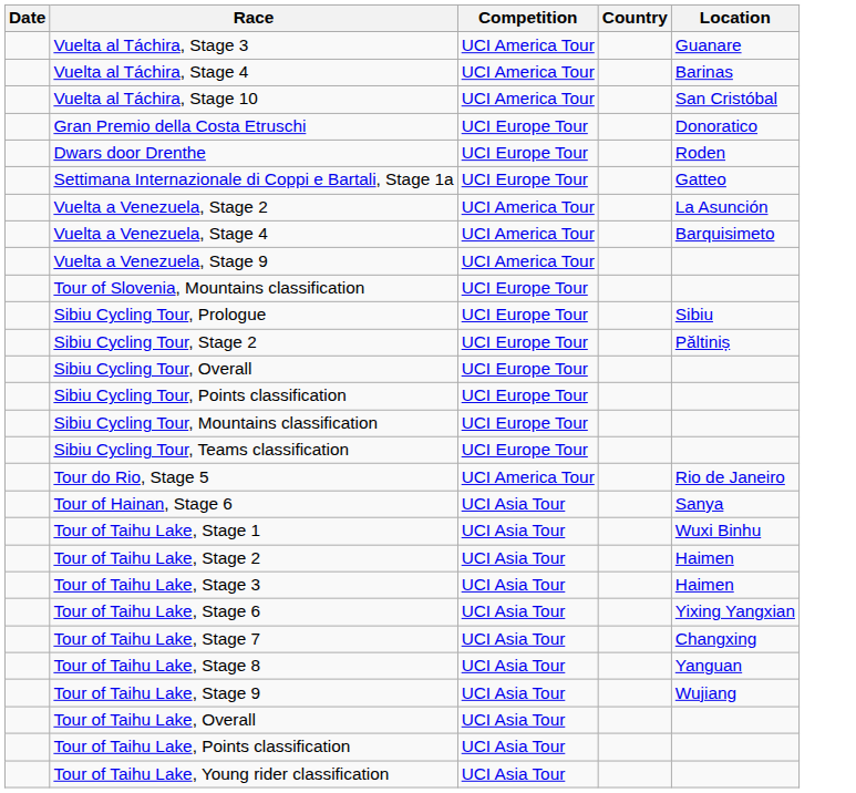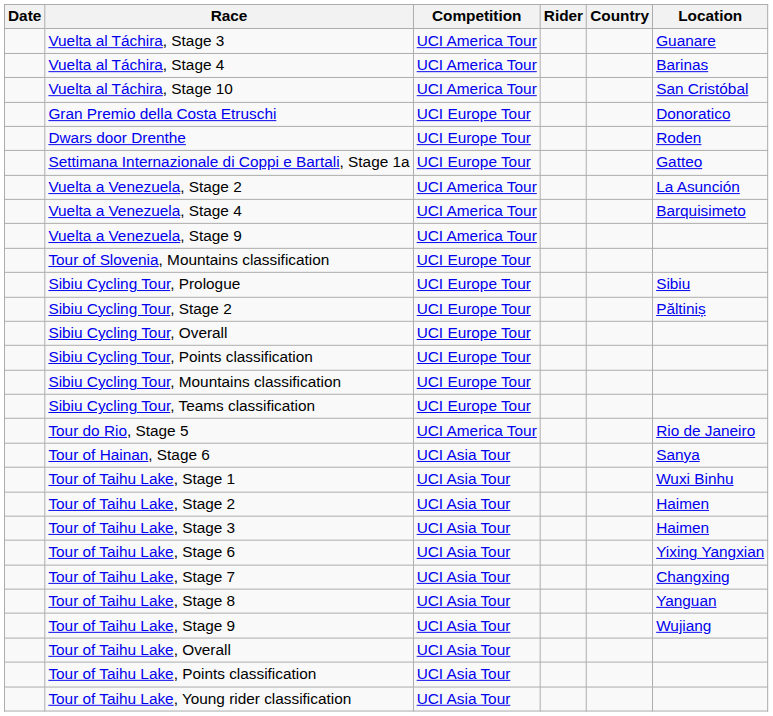 <table class="wikitable sortable">
 <tr>
 <th>Date</th>
 <th>Race</th>
 <th>Competition</th>
+<th>Rider</th>
 <th>Country</th>
 <th>Location</th>
 </tr>
 <tr>
 <td></td>
 <td><a href='#'>Vuelta al Táchira</a>, Stage 3</td>
 <td><a href='#'>UCI America Tour</a></td>
 <td></td>
+<td></td>
 <td><a href='#'>Guanare</a></td>
 </tr>
 <tr>
 <td></td>
 <td><a href='#'>Vuelta al Táchira</a>, Stage 4</td>
 <td><a href='#'>UCI America Tour</a></td>
+<td></td>
 <td></td>
 <td><a href='#'>Barinas</a></td>
 </tr>
 <tr>
 <td></td>
 <td><a href='#'>Vuelta al Táchira</a>, Stage 10</td>
 <td><a href='#'>UCI America Tour</a></td>
 <td></td>
+<td></td>
 <td><a href='#'>San Cristóbal</a></td>
 </tr>
 <tr>
 <td></td>
 <td><a href='#'>Gran Premio della Costa Etruschi</a></td>
 <td><a href='#'>UCI Europe Tour</a></td>
+<td></td>
 <td></td>
 <td><a href='#'>Donoratico</a></td>
 </tr>
 <tr>
 <td></td>
 <td><a href='#'>Dwars door Drenthe</a></td>
 <td><a href='#'>UCI Europe Tour</a></td>
 <td></td>
+<td></td>
 <td><a href='#'>Roden</a></td>
 </tr>
 <tr>
 <td></td>
 <td><a href='#'>Settimana Internazionale di Coppi e Bartali</a>, Stage 1a</td>
 <td><a href='#'>UCI Europe Tour</a></td>
+<td></td>
 <td></td>
 <td><a href='#'>Gatteo</a></td>
 </tr>
 <tr>
 <td></td>
 <td><a href='#'>Vuelta a Venezuela</a>, Stage 2</td>
 <td><a href='#'>UCI America Tour</a></td>
 <td></td>
+<td></td>
 <td><a href='#'>La Asunción</a></td>
 </tr>
 <tr>
 <td></td>
 <td><a href='#'>Vuelta a Venezuela</a>, Stage 4</td>
 <td><a href='#'>UCI America Tour</a></td>
+<td></td>
 <td></td>
 <td><a href='#'>Barquisimeto</a></td>
 </tr>
 <tr>
 <td></td>
 <td><a href='#'>Vuelta a Venezuela</a>, Stage 9</td>
 <td><a href='#'>UCI America Tour</a></td>
 <td></td>
 <td></td>
+<td></td>
 </tr>
 <tr>
 <td></td>
 <td><a href='#'>Tour of Slovenia</a>, Mountains classification</td>
 <td><a href='#'>UCI Europe Tour</a></td>
+<td></td>
 <td></td>
 <td></td>
 </tr>
 <tr>
 <td></td>
 <td><a href='#'>Sibiu Cycling Tour</a>, Prologue</td>
 <td><a href='#'>UCI Europe Tour</a></td>
 <td></td>
+<td></td>
 <td><a href='#'>Sibiu</a></td>
 </tr>
 <tr>
 <td></td>
 <td><a href='#'>Sibiu Cycling Tour</a>, Stage 2</td>
 <td><a href='#'>UCI Europe Tour</a></td>
+<td></td>
 <td></td>
 <td><a href='#'>Păltiniș</a></td>
 </tr>
 <tr>
 <td></td>
 <td><a href='#'>Sibiu Cycling Tour</a>, Overall</td>
 <td><a href='#'>UCI Europe Tour</a></td>
 <td></td>
 <td></td>
+<td></td>
 </tr>
 <tr>
 <td></td>
 <td><a href='#'>Sibiu Cycling Tour</a>, Points classification</td>
 <td><a href='#'>UCI Europe Tour</a></td>
+<td></td>
 <td></td>
 <td></td>
 </tr>
 <tr>
 <td></td>
 <td><a href='#'>Sibiu Cycling Tour</a>, Mountains classification</td>
 <td><a href='#'>UCI Europe Tour</a></td>
 <td></td>
 <td></td>
+<td></td>
 </tr>
 <tr>
 <td></td>
 <td><a href='#'>Sibiu Cycling Tour</a>, Teams classification</td>
 <td><a href='#'>UCI Europe Tour</a></td>
+<td align="center"></td>
 <td></td>
 <td></td>
 </tr>
 <tr>
 <td></td>
 <td><a href='#'>Tour do Rio</a>, Stage 5</td>
 <td><a href='#'>UCI America Tour</a></td>
 <td></td>
+<td></td>
 <td><a href='#'>Rio de Janeiro</a></td>
 </tr>
 <tr>
 <td></td>
 <td><a href='#'>Tour of Hainan</a>, Stage 6</td>
 <td><a href='#'>UCI Asia Tour</a></td>
+<td></td>
 <td></td>
 <td><a href='#'>Sanya</a></td>
 </tr>
 <tr>
 <td></td>
 <td><a href='#'>Tour of Taihu Lake</a>, Stage 1</td>
 <td><a href='#'>UCI Asia Tour</a></td>
 <td></td>
+<td></td>
 <td><a href='#'>Wuxi Binhu</a></td>
 </tr>
 <tr>
 <td></td>
 <td><a href='#'>Tour of Taihu Lake</a>, Stage 2</td>
 <td><a href='#'>UCI Asia Tour</a></td>
+<td></td>
 <td></td>
 <td><a href='#'>Haimen</a></td>
 </tr>
 <tr>
 <td></td>
 <td><a href='#'>Tour of Taihu Lake</a>, Stage 3</td>
 <td><a href='#'>UCI Asia Tour</a></td>
 <td></td>
+<td></td>
 <td><a href='#'>Haimen</a></td>
 </tr>
 <tr>
 <td></td>
 <td><a href='#'>Tour of Taihu Lake</a>, Stage 6</td>
 <td><a href='#'>UCI Asia Tour</a></td>
+<td></td>
 <td></td>
 <td><a href='#'>Yixing Yangxian</a></td>
 </tr>
 <tr>
 <td></td>
 <td><a href='#'>Tour of Taihu Lake</a>, Stage 7</td>
 <td><a href='#'>UCI Asia Tour</a></td>
 <td></td>
+<td></td>
 <td><a href='#'>Changxing</a></td>
 </tr>
 <tr>
 <td></td>
 <td><a href='#'>Tour of Taihu Lake</a>, Stage 8</td>
 <td><a href='#'>UCI Asia Tour</a></td>
 <td></td>
+<td></td>
 <td><a href='#'>Yanguan</a></td>
 </tr>
 <tr>
 <td></td>
 <td><a href='#'>Tour of Taihu Lake</a>, Stage 9</td>
 <td><a href='#'>UCI Asia Tour</a></td>
+<td></td>
 <td></td>
 <td><a href='#'>Wujiang</a></td>
 </tr>
 <tr>
 <td></td>
 <td><a href='#'>Tour of Taihu Lake</a>, Overall</td>
 <td><a href='#'>UCI Asia Tour</a></td>
 <td></td>
 <td></td>
+<td></td>
 </tr>
 <tr>
 <td></td>
 <td><a href='#'>Tour of Taihu Lake</a>, Points classification</td>
 <td><a href='#'>UCI Asia Tour</a></td>
+<td></td>
 <td></td>
 <td></td>
 </tr>
 <tr>
 <td></td>
 <td><a href='#'>Tour of Taihu Lake</a>, Young rider classification</td>
 <td><a href='#'>UCI Asia Tour</a></td>
 <td></td>
 <td></td>
+<td></td>
 </tr>
 </table>
